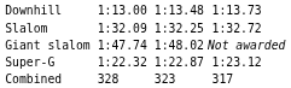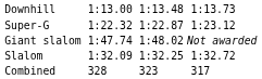 <table>
 <tr>
 <td>Downhill<br></td>
 <td></td>
 <td>1:13.00</td>
 <td></td>
 <td>1:13.48</td>
 <td></td>
 <td>1:13.73</td>
 </tr>
 <tr>
-<td>Slalom<br></td>
+<td>Super-G<br></td>
 <td></td>
-<td>1:32.09</td>
+<td>1:22.32</td>
 <td></td>
-<td>1:32.25</td>
+<td>1:22.87</td>
 <td></td>
-<td>1:32.72</td>
+<td>1:23.12</td>
 </tr>
 <tr>
 <td rowspan=2>Giant slalom<br></td>
 <td rowspan=2></td>
 <td rowspan=2>1:47.74</td>
 <td></td>
 <td rowspan=2>1:48.02</td>
 <td rowspan=2 colspan=2><em>Not awarded</em></td>
 </tr>
 <tr>
 <td></td>
 </tr>
 <tr>
-<td>Super-G<br></td>
+<td>Slalom<br></td>
 <td></td>
-<td>1:22.32</td>
+<td>1:32.09</td>
 <td></td>
-<td>1:22.87</td>
+<td>1:32.25</td>
 <td></td>
-<td>1:23.12</td>
+<td>1:32.72</td>
 </tr>
 <tr>
 <td>Combined<br></td>
 <td></td>
 <td>328</td>
 <td></td>
 <td>323</td>
 <td></td>
 <td>317</td>
 </tr>
 </table>
